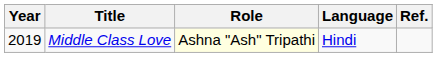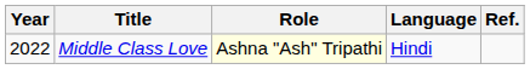 <table class="wikitable sortable">
 <tr>
 <th>Year</th>
 <th>Title</th>
 <th>Role</th>
 <th>Language</th>
 <th>Ref.</th>
 </tr>
 <tr>
-<td>2019</td>
+<td>2022</td>
 <td><em><a href='#'>Middle Class Love</a></em></td>
 <td style="background: lightyellow;">Ashna "Ash" Tripathi</td>
 <td><a href='#'>Hindi</a></td>
 <td></td>
 </tr>
 </table>
